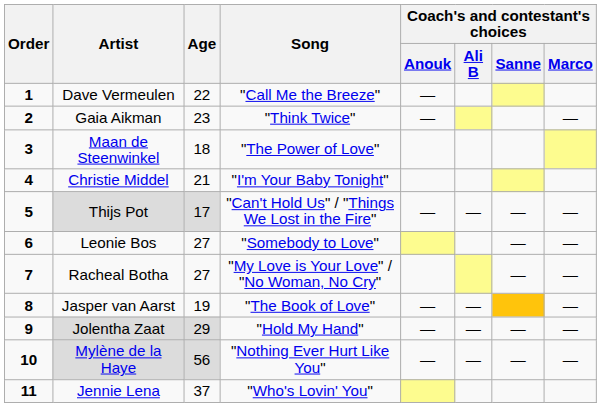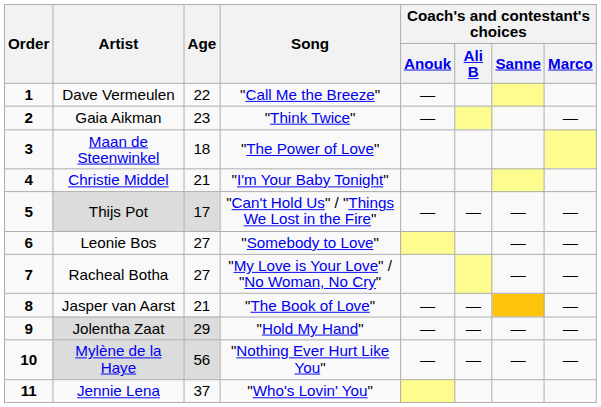 <table class="wikitable" style="text-align:center; line-height:17px; width:100%;">
 <tr>
 <th scope="col" rowspan="2" style="width:05%;">Order</th>
 <th scope="col" rowspan="2" style="width:25%;">Artist</th>
 <th scope="col" rowspan="2" style="width:05%;">Age</th>
 <th scope="col" rowspan="2" style="width:37%;">Song</th>
 <th scope="col" colspan="4" style="width:28%;">Coach's and contestant's choices</th>
 </tr>
 <tr>
 <th style="width:07%;"><a href='#'>Anouk</a></th>
 <th style="width:07%;"><a href='#'>Ali B</a></th>
 <th style="width:07%;"><a href='#'>Sanne</a></th>
 <th style="width:07%;"><a href='#'>Marco</a></th>
 </tr>
 <tr>
 <td><strong>1</strong></td>
 <td>Dave Vermeulen</td>
 <td>22</td>
 <td>"<a href='#'>Call Me the Breeze</a>"</td>
 <td>—</td>
 <td><strong></strong></td>
 <td style="background:#fdfc8f;"><strong></strong></td>
 <td><strong></strong></td>
 </tr>
 <tr>
 <td><strong>2</strong></td>
 <td>Gaia Aikman</td>
 <td>23</td>
 <td>"<a href='#'>Think Twice</a>"</td>
 <td>—</td>
 <td style="background:#fdfc8f;"><strong></strong></td>
 <td><strong></strong></td>
 <td>—</td>
 </tr>
 <tr>
 <td><strong>3</strong></td>
 <td><a href='#'>Maan de Steenwinkel</a></td>
 <td>18</td>
 <td>"<a href='#'>The Power of Love</a>"</td>
 <td><strong></strong></td>
 <td><strong></strong></td>
 <td><strong></strong></td>
 <td style="background:#fdfc8f;"><strong></strong></td>
 </tr>
 <tr>
 <td><strong>4</strong></td>
 <td><a href='#'>Christie Middel</a></td>
 <td>21</td>
 <td>"<a href='#'>I'm Your Baby Tonight</a>"</td>
 <td><strong></strong></td>
 <td><strong></strong></td>
 <td style="background:#fdfc8f;"><strong></strong></td>
 <td><strong></strong></td>
 </tr>
 <tr>
 <td><strong>5</strong></td>
 <td style="background:#DCDCDC;">Thijs Pot</td>
 <td style="background:#DCDCDC;">17</td>
 <td>"<a href='#'>Can't Hold Us</a>" / "<a href='#'>Things We Lost in the Fire</a>"</td>
 <td>—</td>
 <td>—</td>
 <td>—</td>
 <td>—</td>
 </tr>
 <tr>
 <td><strong>6</strong></td>
 <td>Leonie Bos</td>
 <td>27</td>
 <td>"<a href='#'>Somebody to Love</a>"</td>
 <td style="background:#fdfc8f;"><strong></strong></td>
 <td><strong></strong></td>
 <td>—</td>
 <td>—</td>
 </tr>
 <tr>
 <td><strong>7</strong></td>
 <td>Racheal Botha</td>
 <td>27</td>
 <td>"<a href='#'>My Love is Your Love</a>" / "<a href='#'>No Woman, No Cry</a>"</td>
 <td><strong></strong></td>
 <td style="background:#fdfc8f;"><strong></strong></td>
 <td>—</td>
 <td>—</td>
 </tr>
 <tr>
 <td><strong>8</strong></td>
 <td>Jasper van Aarst</td>
-<td>19</td>
+<td>21</td>
 <td>"<a href='#'>The Book of Love</a>"</td>
 <td>—</td>
 <td>—</td>
 <td style="background: #ffc40c;"><strong></strong></td>
 <td>—</td>
 </tr>
 <tr>
 <td><strong>9</strong></td>
 <td style="background:#DCDCDC;">Jolentha Zaat</td>
 <td style="background:#DCDCDC;">29</td>
 <td>"<a href='#'>Hold My Hand</a>"</td>
 <td>—</td>
 <td>—</td>
 <td>—</td>
 <td>—</td>
 </tr>
 <tr>
 <td><strong>10</strong></td>
 <td style="background:#DCDCDC;"><a href='#'>Mylène de la Haye</a></td>
 <td style="background:#DCDCDC;">56</td>
 <td>"<a href='#'>Nothing Ever Hurt Like You</a>"</td>
 <td>—</td>
 <td>—</td>
 <td>—</td>
 <td>—</td>
 </tr>
 <tr>
 <td><strong>11</strong></td>
 <td><a href='#'>Jennie Lena</a></td>
 <td>37</td>
 <td>"<a href='#'>Who's Lovin' You</a>"</td>
 <td style="background:#fdfc8f;"><strong></strong></td>
 <td><strong></strong></td>
 <td><strong></strong></td>
 <td><strong></strong></td>
 </tr>
 </table>
